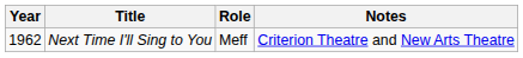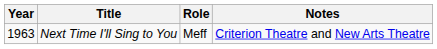 <table class="wikitable">
 <tr>
 <th>Year</th>
 <th>Title</th>
 <th>Role</th>
 <th>Notes</th>
 </tr>
 <tr>
-<td>1962</td>
+<td>1963</td>
 <td><em>Next Time I'll Sing to You</em></td>
 <td>Meff</td>
 <td><a href='#'>Criterion Theatre</a> and <a href='#'>New Arts Theatre</a></td>
 </tr>
 </table>
